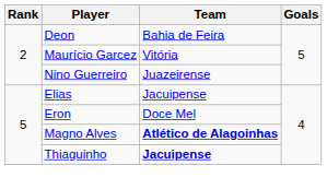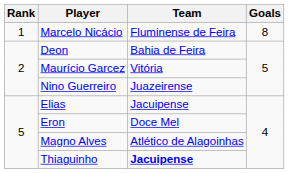 <table class="wikitable" style="text-align:center">
 <tr>
 <th>Rank</th>
 <th>Player</th>
 <th>Team</th>
 <th>Goals</th>
+</tr>
+<tr>
+<td>1</td>
+<td align=left><a href='#'>Marcelo Nicácio</a></td>
+<td align=left><a href='#'>Fluminense de Feira</a></td>
+<td>8</td>
 </tr>
 <tr>
 <td rowspan=3>2</td>
 <td align=left><a href='#'>Deon</a></td>
 <td align=left><a href='#'>Bahia de Feira</a></td>
 <td rowspan=3>5</td>
 </tr>
 <tr>
 <td align=left><a href='#'>Maurício Garcez</a></td>
 <td align=left><a href='#'>Vitória</a></td>
 </tr>
 <tr>
 <td align=left><a href='#'>Nino Guerreiro</a></td>
 <td align=left><a href='#'>Juazeirense</a></td>
 </tr>
 <tr>
 <td rowspan=4>5</td>
 <td align=left><a href='#'>Elias</a></td>
 <td align=left><a href='#'>Jacuipense</a></td>
 <td rowspan=4>4</td>
 </tr>
 <tr>
 <td align=left><a href='#'>Eron</a></td>
 <td align=left><a href='#'>Doce Mel</a></td>
 </tr>
 <tr>
 <td align=left><a href='#'>Magno Alves</a></td>
-<td align=left><strong><a href='#'>Atlético de Alagoinhas</a></strong></td>
+<td align=left><a href='#'>Atlético de Alagoinhas</a></td>
 </tr>
 <tr>
 <td align=left><a href='#'>Thiaguinho</a></td>
 <td align=left><strong><a href='#'>Jacuipense</a></strong></td>
 </tr>
 </table>
